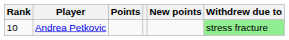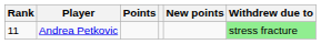 <table class="wikitable sortable" style="margin:1em auto;">
 <tr>
 <th>Rank</th>
 <th>Player</th>
 <th>Points</th>
 <th></th>
 <th>New points</th>
 <th>Withdrew due to</th>
 </tr>
 <tr>
-<td>10</td>
+<td>11</td>
 <td> <a href='#'>Andrea Petkovic</a></td>
 <td></td>
 <td></td>
 <td></td>
 <td style="background: lightgreen;">stress fracture</td>
 </tr>
 </table>
